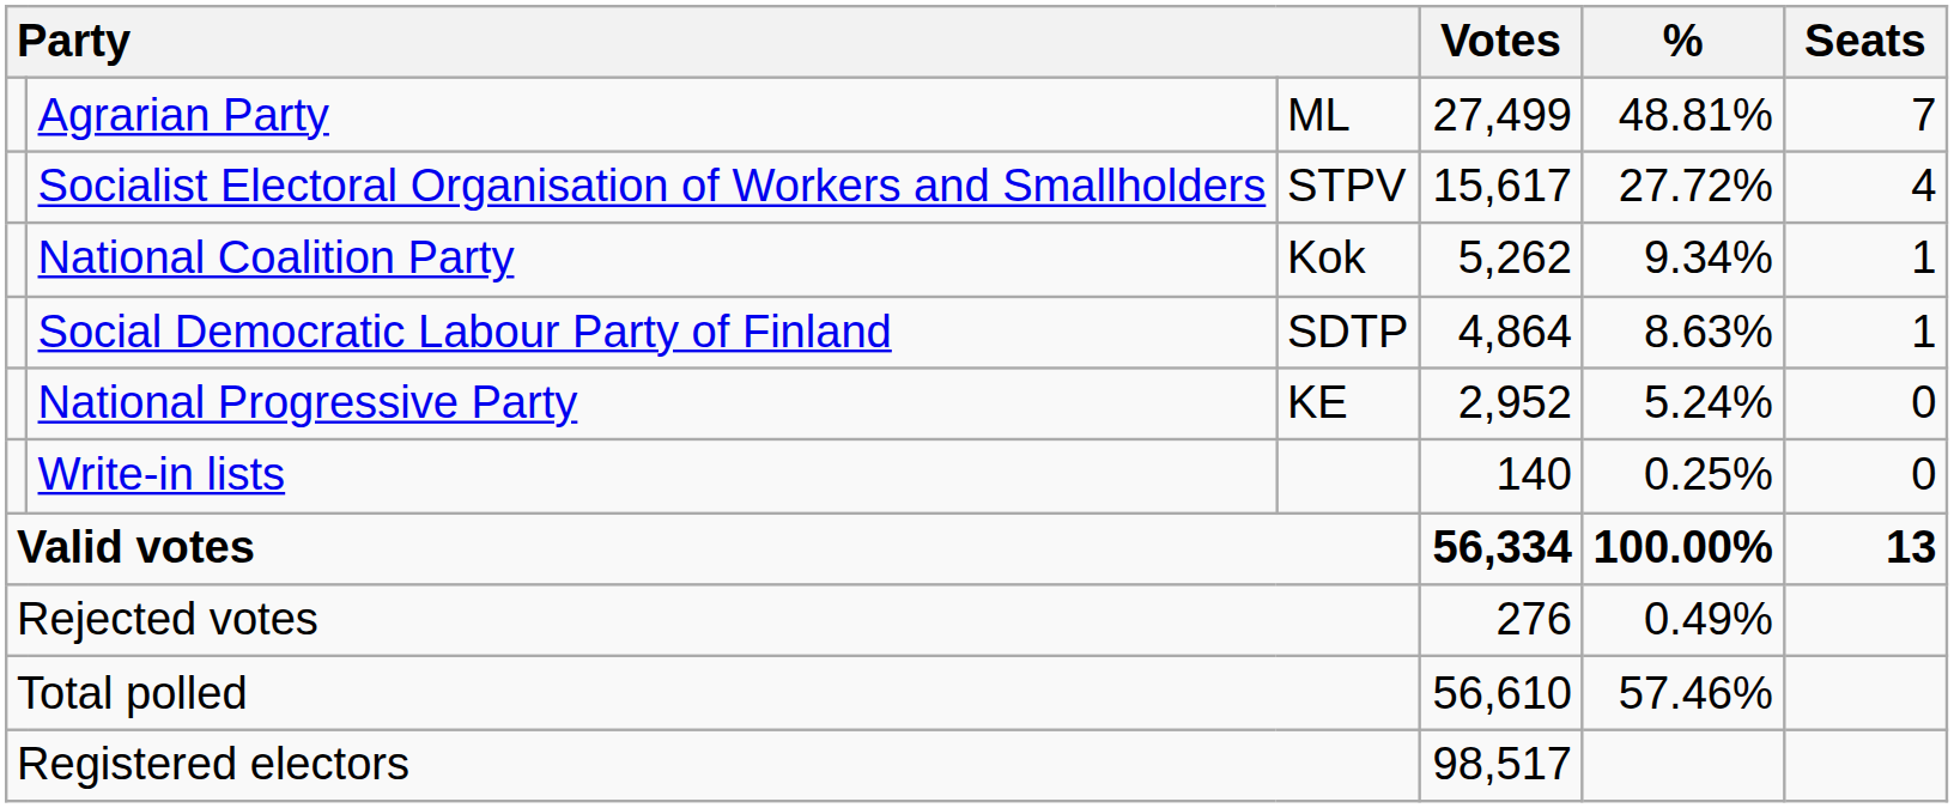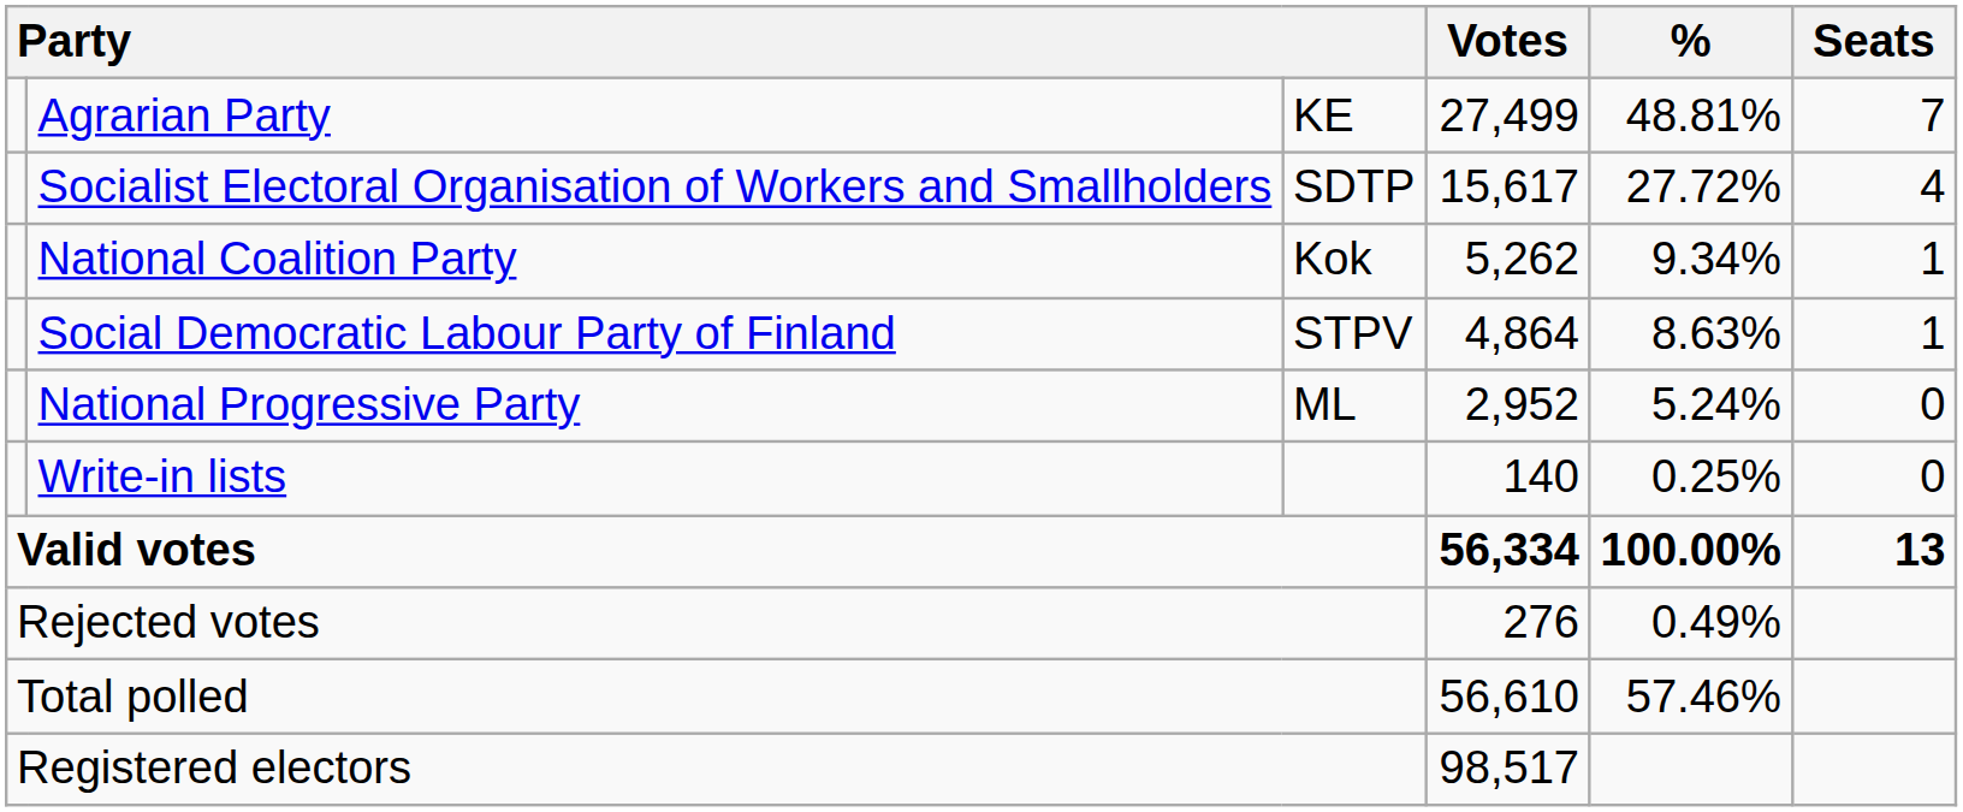 <table class="wikitable" border="1" style="text-align:right;">
 <tr>
 <th style="text-align:left;" colspan=3>Party</th>
 <th align=center width="50">Votes</th>
 <th align=center width="50">%</th>
 <th align=center width="50">Seats</th>
 </tr>
 <tr>
 <td></td>
 <td align=left><a href='#'>Agrarian Party</a></td>
-<td align=left>ML</td>
+<td align=left>KE</td>
 <td>27,499</td>
 <td>48.81%</td>
 <td>7</td>
 </tr>
 <tr>
 <td></td>
 <td align=left><a href='#'>Socialist Electoral Organisation of Workers and Smallholders</a></td>
-<td align=left>STPV</td>
+<td align=left>SDTP</td>
 <td>15,617</td>
 <td>27.72%</td>
 <td>4</td>
 </tr>
 <tr>
 <td></td>
 <td align=left><a href='#'>National Coalition Party</a></td>
 <td align=left>Kok</td>
 <td>5,262</td>
 <td>9.34%</td>
 <td>1</td>
 </tr>
 <tr>
 <td></td>
 <td align=left style="white-space: nowrap;"><a href='#'>Social Democratic Labour Party of Finland</a></td>
-<td align=left>SDTP</td>
+<td align=left>STPV</td>
 <td>4,864</td>
 <td>8.63%</td>
 <td>1</td>
 </tr>
 <tr>
 <td></td>
 <td align=left><a href='#'>National Progressive Party</a></td>
-<td align=left>KE</td>
+<td align=left>ML</td>
 <td>2,952</td>
 <td>5.24%</td>
 <td>0</td>
 </tr>
 <tr>
 <td></td>
 <td align=left><a href='#'>Write-in lists</a></td>
 <td align=left></td>
 <td>140</td>
 <td>0.25%</td>
 <td>0</td>
 </tr>
 <tr style="font-weight:bold">
 <td align=left colspan=3>Valid votes</td>
 <td>56,334</td>
 <td>100.00%</td>
 <td>13</td>
 </tr>
 <tr>
 <td align=left colspan=3>Rejected votes</td>
 <td>276</td>
 <td>0.49%</td>
 <td></td>
 </tr>
 <tr>
 <td align=left colspan=3>Total polled</td>
 <td>56,610</td>
 <td>57.46%</td>
 <td></td>
 </tr>
 <tr>
 <td align=left colspan=3>Registered electors</td>
 <td>98,517</td>
 <td></td>
 <td></td>
 </tr>
 </table>
